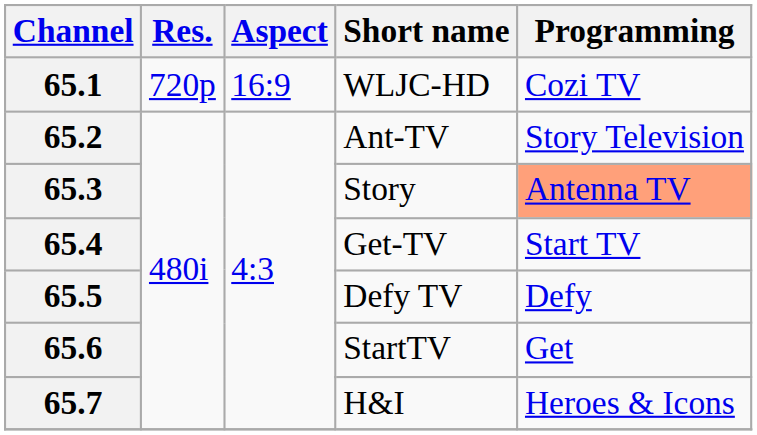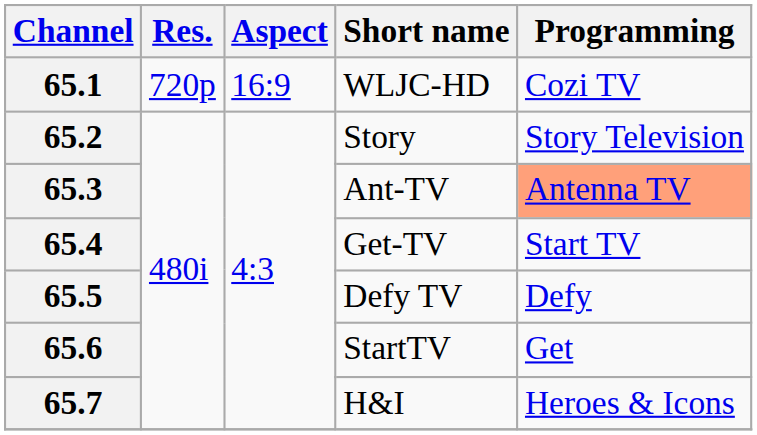 <table class="wikitable">
 <tr>
 <th scope = "col"><a href='#'>Channel</a></th>
 <th scope = "col"><a href='#'>Res.</a></th>
 <th scope = "col"><a href='#'>Aspect</a></th>
 <th scope = "col">Short name</th>
 <th scope = "col">Programming</th>
 </tr>
 <tr>
 <th scope = "row">65.1</th>
 <td><a href='#'>720p</a></td>
 <td><a href='#'>16:9</a></td>
 <td>WLJC-HD</td>
 <td><a href='#'>Cozi TV</a></td>
 </tr>
 <tr>
 <th scope = "row">65.2</th>
 <td rowspan=6><a href='#'>480i</a></td>
 <td rowspan=6><a href='#'>4:3</a></td>
-<td>Ant-TV</td>
+<td>Story</td>
 <td><a href='#'>Story Television</a></td>
 </tr>
 <tr>
 <th scope = "row">65.3</th>
-<td>Story</td>
+<td>Ant-TV</td>
 <td style="background: lightsalmon;"><a href='#'>Antenna TV</a></td>
 </tr>
 <tr>
 <th scope = "row">65.4</th>
 <td>Get-TV</td>
 <td><a href='#'>Start TV</a></td>
 </tr>
 <tr>
 <th scope = "row">65.5</th>
 <td>Defy TV</td>
 <td><a href='#'>Defy</a></td>
 </tr>
 <tr>
 <th scope = "row">65.6</th>
 <td>StartTV</td>
 <td><a href='#'>Get</a></td>
 </tr>
 <tr>
 <th scope = "row">65.7</th>
 <td>H&I</td>
 <td><a href='#'>Heroes & Icons</a></td>
 </tr>
 <tr>
 </tr>
 </table>
